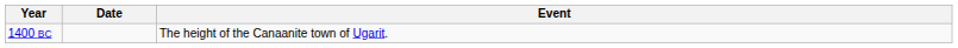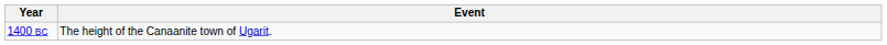 <table class="wikitable" width="100%">
 <tr>
 <th style="width:6%">Year</th>
-<th style="width:10%">Date</th>
 <th>Event</th>
 </tr>
 <tr>
 <td><a href='#'>1400 <small>BC</small></a></td>
-<td></td>
 <td>The height of the Canaanite town of <a href='#'>Ugarit</a>.</td>
 </tr>
 </table>
